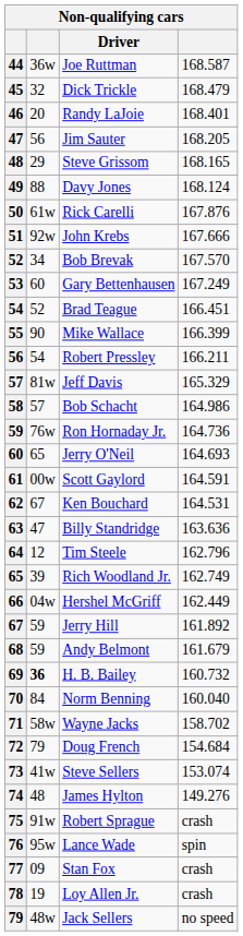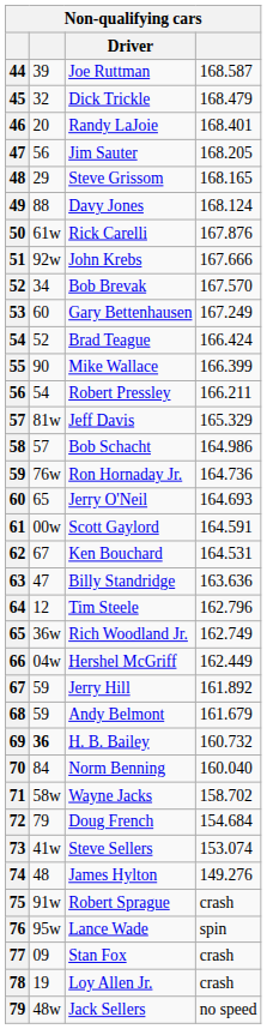 <table class="wikitable" style="font-size: 90%;">
 <tr>
 <th colspan=4>Non-qualifying cars</th>
 </tr>
 <tr>
 <th></th>
 <th></th>
 <th>Driver</th>
 <th></th>
 </tr>
 <tr>
 <th>44</th>
-<td>36w</td>
+<td>39</td>
 <td><a href='#'>Joe Ruttman</a></td>
 <td>168.587</td>
 </tr>
 <tr>
 <th>45</th>
 <td>32</td>
 <td><a href='#'>Dick Trickle</a></td>
 <td>168.479</td>
 </tr>
 <tr>
 <th>46</th>
 <td>20</td>
 <td><a href='#'>Randy LaJoie</a></td>
 <td>168.401</td>
 </tr>
 <tr>
 <th>47</th>
 <td>56</td>
 <td><a href='#'>Jim Sauter</a></td>
 <td>168.205</td>
 </tr>
 <tr>
 <th>48</th>
 <td>29</td>
 <td><a href='#'>Steve Grissom</a></td>
 <td>168.165</td>
 </tr>
 <tr>
 <th>49</th>
 <td>88</td>
 <td><a href='#'>Davy Jones</a></td>
 <td>168.124</td>
 </tr>
 <tr>
 <th>50</th>
 <td>61w</td>
 <td><a href='#'>Rick Carelli</a></td>
 <td>167.876</td>
 </tr>
 <tr>
 <th>51</th>
 <td>92w</td>
 <td><a href='#'>John Krebs</a></td>
 <td>167.666</td>
 </tr>
 <tr>
 <th>52</th>
 <td>34</td>
 <td><a href='#'>Bob Brevak</a></td>
 <td>167.570</td>
 </tr>
 <tr>
 <th>53</th>
 <td>60</td>
 <td><a href='#'>Gary Bettenhausen</a></td>
 <td>167.249</td>
 </tr>
 <tr>
 <th>54</th>
 <td>52</td>
 <td><a href='#'>Brad Teague</a></td>
-<td>166.451</td>
+<td>166.424</td>
 </tr>
 <tr>
 <th>55</th>
 <td>90</td>
 <td><a href='#'>Mike Wallace</a></td>
 <td>166.399</td>
 </tr>
 <tr>
 <th>56</th>
 <td>54</td>
 <td><a href='#'>Robert Pressley</a></td>
 <td>166.211</td>
 </tr>
 <tr>
 <th>57</th>
 <td>81w</td>
 <td><a href='#'>Jeff Davis</a></td>
 <td>165.329</td>
 </tr>
 <tr>
 <th>58</th>
 <td>57</td>
 <td><a href='#'>Bob Schacht</a></td>
 <td>164.986</td>
 </tr>
 <tr>
 <th>59</th>
 <td>76w</td>
 <td><a href='#'>Ron Hornaday Jr.</a></td>
 <td>164.736</td>
 </tr>
 <tr>
 <th>60</th>
 <td>65</td>
 <td><a href='#'>Jerry O'Neil</a></td>
 <td>164.693</td>
 </tr>
 <tr>
 <th>61</th>
 <td>00w</td>
 <td><a href='#'>Scott Gaylord</a></td>
 <td>164.591</td>
 </tr>
 <tr>
 <th>62</th>
 <td>67</td>
 <td><a href='#'>Ken Bouchard</a></td>
 <td>164.531</td>
 </tr>
 <tr>
 <th>63</th>
 <td>47</td>
 <td><a href='#'>Billy Standridge</a></td>
 <td>163.636</td>
 </tr>
 <tr>
 <th>64</th>
 <td>12</td>
 <td><a href='#'>Tim Steele</a></td>
 <td>162.796</td>
 </tr>
 <tr>
 <th>65</th>
-<td>39</td>
+<td>36w</td>
 <td><a href='#'>Rich Woodland Jr.</a></td>
 <td>162.749</td>
 </tr>
 <tr>
 <th>66</th>
 <td>04w</td>
 <td><a href='#'>Hershel McGriff</a></td>
 <td>162.449</td>
 </tr>
 <tr>
 <th>67</th>
 <td>59</td>
 <td><a href='#'>Jerry Hill</a></td>
 <td>161.892</td>
 </tr>
 <tr>
 <th>68</th>
 <td>59</td>
 <td><a href='#'>Andy Belmont</a></td>
 <td>161.679</td>
 </tr>
 <tr>
 <th>69</th>
 <td><strong>36</strong></td>
 <td><a href='#'>H. B. Bailey</a></td>
 <td>160.732</td>
 </tr>
 <tr>
 <th>70</th>
 <td>84</td>
 <td><a href='#'>Norm Benning</a></td>
 <td>160.040</td>
 </tr>
 <tr>
 <th>71</th>
 <td>58w</td>
 <td><a href='#'>Wayne Jacks</a></td>
 <td>158.702</td>
 </tr>
 <tr>
 <th>72</th>
 <td>79</td>
 <td><a href='#'>Doug French</a></td>
 <td>154.684</td>
 </tr>
 <tr>
 <th>73</th>
 <td>41w</td>
 <td><a href='#'>Steve Sellers</a></td>
 <td>153.074</td>
 </tr>
 <tr>
 <th>74</th>
 <td>48</td>
 <td><a href='#'>James Hylton</a></td>
 <td>149.276</td>
 </tr>
 <tr>
 <th>75</th>
 <td>91w</td>
 <td><a href='#'>Robert Sprague</a></td>
 <td>crash</td>
 </tr>
 <tr>
 <th>76</th>
 <td>95w</td>
 <td><a href='#'>Lance Wade</a></td>
 <td>spin</td>
 </tr>
 <tr>
 <th>77</th>
 <td>09</td>
 <td><a href='#'>Stan Fox</a></td>
 <td>crash</td>
 </tr>
 <tr>
 <th>78</th>
 <td>19</td>
 <td><a href='#'>Loy Allen Jr.</a></td>
 <td>crash</td>
 </tr>
 <tr>
 <th>79</th>
 <td>48w</td>
 <td><a href='#'>Jack Sellers</a></td>
 <td>no speed</td>
 </tr>
 </table>
